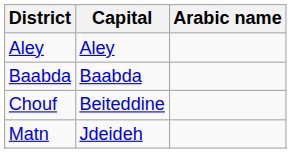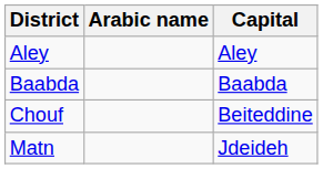 <table class="wikitable sortable">
 <tr>
 <th>District</th>
+<th>Arabic name</th>
 <th>Capital</th>
-<th>Arabic name</th>
 </tr>
 <tr>
 <td><a href='#'>Aley</a></td>
+<td></td>
 <td><a href='#'>Aley</a></td>
-<td></td>
 </tr>
 <tr>
 <td><a href='#'>Baabda</a></td>
+<td></td>
 <td><a href='#'>Baabda</a></td>
-<td></td>
 </tr>
 <tr>
 <td><a href='#'>Chouf</a></td>
+<td></td>
 <td><a href='#'>Beiteddine</a></td>
-<td></td>
 </tr>
 <tr>
 <td><a href='#'>Matn</a></td>
+<td></td>
 <td><a href='#'>Jdeideh</a></td>
-<td></td>
 </tr>
 </table>
